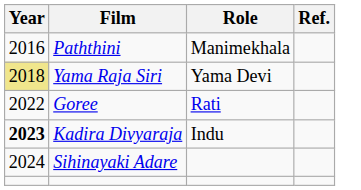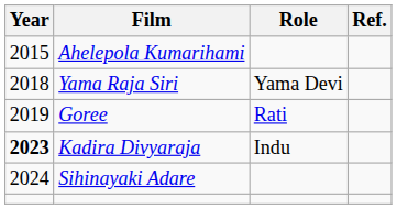 <table class="wikitable">
 <tr>
 <th>Year</th>
 <th>Film</th>
 <th>Role</th>
 <th>Ref.</th>
 </tr>
 <tr>
-<td>2016</td>
-<td><em><a href='#'>Paththini</a></em></td>
-<td>Manimekhala</td>
+<td>2015</td>
+<td><em><a href='#'>Ahelepola Kumarihami</a></em></td>
+<td></td>
 <td></td>
 </tr>
 <tr>
-<td style="background: khaki;">2018</td>
+<td>2018</td>
 <td><em><a href='#'>Yama Raja Siri</a></em></td>
 <td>Yama Devi</td>
 <td></td>
 </tr>
 <tr>
-<td>2022</td>
+<td>2019</td>
 <td><em><a href='#'>Goree</a></em></td>
 <td><a href='#'>Rati</a></td>
 <td></td>
 </tr>
 <tr>
 <td><strong>2023</strong></td>
 <td><em><a href='#'>Kadira Divyaraja</a></em></td>
 <td>Indu</td>
 <td></td>
 </tr>
 <tr>
 <td>2024</td>
 <td><em><a href='#'>Sihinayaki Adare</a></em></td>
 <td></td>
 <td></td>
 </tr>
 <tr>
 <td></td>
 <td></td>
 <td></td>
 <td></td>
 </tr>
 </table>
